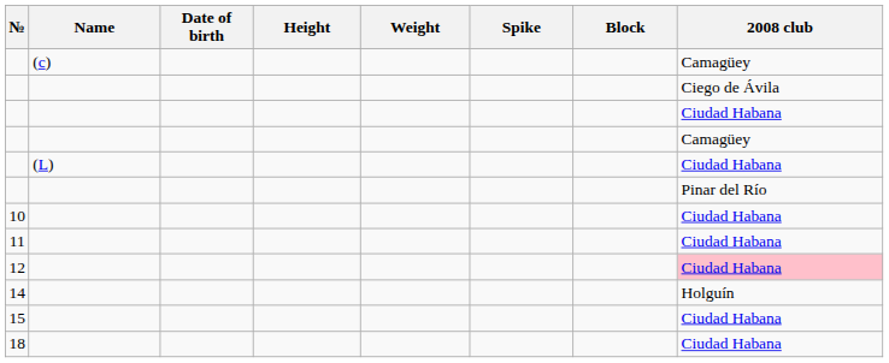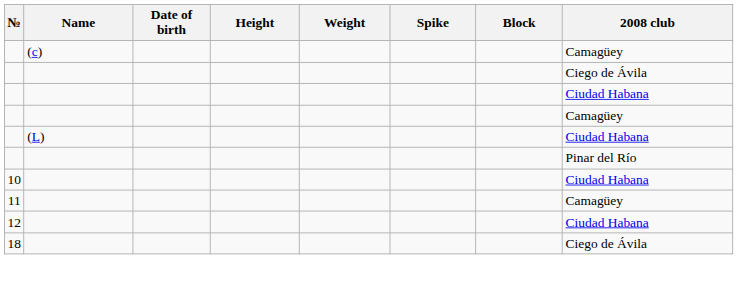 <table class="wikitable sortable" style="font-size:100%; text-align:center;">
 <tr>
 <th>№</th>
 <th style="width:12em">Name</th>
 <th style="width:8em">Date of birth</th>
 <th style="width:9em">Height</th>
 <th style="width:9em">Weight</th>
 <th style="width:9em">Spike</th>
 <th style="width:9em">Block</th>
 <th style="width:19em">2008 club</th>
 </tr>
 <tr>
 <td></td>
 <td style="text-align:left;"> (<a href='#'>c</a>)</td>
 <td style="text-align:right;"></td>
 <td></td>
 <td></td>
 <td></td>
 <td></td>
 <td style="text-align:left;"> Camagüey</td>
 </tr>
 <tr>
 <td></td>
 <td style="text-align:left;"></td>
 <td style="text-align:right;"></td>
 <td></td>
 <td></td>
 <td></td>
 <td></td>
 <td style="text-align:left;"> Ciego de Ávila</td>
 </tr>
 <tr>
 <td></td>
 <td style="text-align:left;"></td>
 <td style="text-align:right;"></td>
 <td></td>
 <td></td>
 <td></td>
 <td></td>
 <td style="text-align:left;"> <a href='#'>Ciudad Habana</a></td>
 </tr>
 <tr>
 <td></td>
 <td style="text-align:left;"></td>
 <td style="text-align:right;"></td>
 <td></td>
 <td></td>
 <td></td>
 <td></td>
 <td style="text-align:left;"> Camagüey</td>
 </tr>
 <tr>
 <td></td>
 <td style="text-align:left;"> (<a href='#'>L</a>)</td>
 <td style="text-align:right;"></td>
 <td></td>
 <td></td>
 <td></td>
 <td></td>
 <td style="text-align:left;"> <a href='#'>Ciudad Habana</a></td>
 </tr>
 <tr>
 <td></td>
 <td style="text-align:left;"></td>
 <td style="text-align:right;"></td>
 <td></td>
 <td></td>
 <td></td>
 <td></td>
 <td style="text-align:left;"> Pinar del Río</td>
 </tr>
 <tr>
 <td>10</td>
 <td style="text-align:left;"></td>
 <td style="text-align:right;"></td>
 <td></td>
 <td></td>
 <td></td>
 <td></td>
 <td style="text-align:left;"> <a href='#'>Ciudad Habana</a></td>
 </tr>
 <tr>
 <td>11</td>
 <td style="text-align:left;"></td>
 <td style="text-align:right;"></td>
 <td></td>
 <td></td>
 <td></td>
 <td></td>
-<td style="text-align:left;"> <a href='#'>Ciudad Habana</a></td>
+<td style="text-align:left;"> Camagüey</td>
 </tr>
 <tr>
 <td>12</td>
-<td style="text-align:left;"></td>
-<td style="text-align:right;"></td>
-<td></td>
-<td></td>
-<td></td>
-<td></td>
-<td style="background: pink; text-align:left;"> <a href='#'>Ciudad Habana</a></td>
-</tr>
-<tr>
-<td>14</td>
-<td style="text-align:left;"></td>
-<td style="text-align:right;"></td>
-<td></td>
-<td></td>
-<td></td>
-<td></td>
-<td style="text-align:left;"> Holguín</td>
-</tr>
-<tr>
-<td>15</td>
 <td style="text-align:left;"></td>
 <td style="text-align:right;"></td>
 <td></td>
 <td></td>
 <td></td>
 <td></td>
 <td style="text-align:left;"> <a href='#'>Ciudad Habana</a></td>
 </tr>
 <tr>
 <td>18</td>
 <td style="text-align:left;"></td>
 <td style="text-align:right;"></td>
 <td></td>
 <td></td>
 <td></td>
 <td></td>
-<td style="text-align:left;"> <a href='#'>Ciudad Habana</a></td>
+<td style="text-align:left;"> Ciego de Ávila</td>
 </tr>
 </table>
